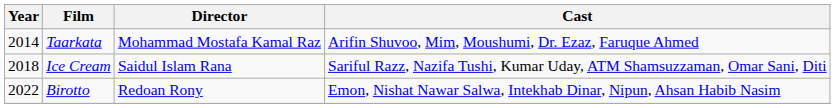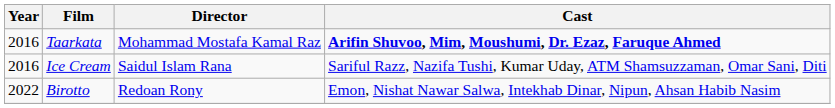 <table class="wikitable sortable">
 <tr>
 <th>Year</th>
 <th>Film</th>
 <th>Director</th>
 <th>Cast</th>
 </tr>
 <tr>
-<td>2014</td>
+<td>2016</td>
 <td><em><a href='#'>Taarkata</a></em></td>
 <td><a href='#'>Mohammad Mostafa Kamal Raz</a></td>
-<td><a href='#'>Arifin Shuvoo</a>, <a href='#'>Mim</a>, <a href='#'>Moushumi</a>, <a href='#'>Dr. Ezaz</a>, <a href='#'>Faruque Ahmed</a></td>
+<td><strong><a href='#'>Arifin Shuvoo</a>, <a href='#'>Mim</a>, <a href='#'>Moushumi</a>, <a href='#'>Dr. Ezaz</a>, <a href='#'>Faruque Ahmed</a></strong></td>
 </tr>
 <tr>
-<td>2018</td>
+<td>2016</td>
 <td><em><a href='#'>Ice Cream</a></em></td>
 <td><a href='#'>Saidul Islam Rana</a></td>
 <td><a href='#'>Sariful Razz</a>, <a href='#'>Nazifa Tushi</a>, Kumar Uday, <a href='#'>ATM Shamsuzzaman</a>, <a href='#'>Omar Sani</a>, <a href='#'>Diti</a></td>
 </tr>
 <tr>
 <td>2022</td>
 <td><em><a href='#'>Birotto</a></em></td>
 <td><a href='#'>Redoan Rony</a></td>
 <td><a href='#'>Emon</a>, <a href='#'>Nishat Nawar Salwa</a>, <a href='#'>Intekhab Dinar</a>, <a href='#'>Nipun</a>, <a href='#'>Ahsan Habib Nasim</a></td>
 </tr>
 <tr>
 </tr>
 </table>
